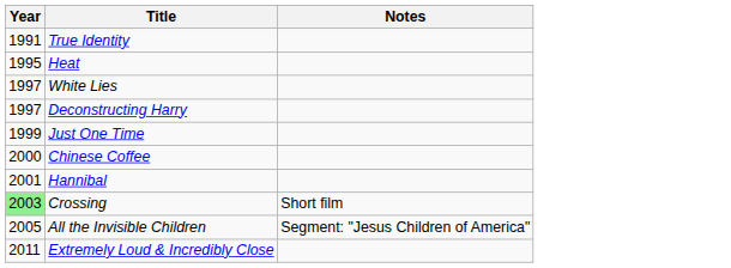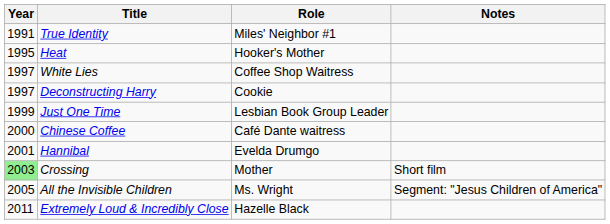 <table class="wikitable sortable">
 <tr>
 <th>Year</th>
 <th>Title</th>
+<th>Role</th>
 <th class="unsortable">Notes</th>
 </tr>
 <tr>
 <td>1991</td>
 <td><em><a href='#'>True Identity</a></em></td>
+<td>Miles' Neighbor #1</td>
 <td></td>
 </tr>
 <tr>
 <td>1995</td>
 <td><em><a href='#'>Heat</a></em></td>
+<td>Hooker's Mother</td>
 <td></td>
 </tr>
 <tr>
 <td>1997</td>
 <td><em>White Lies</em></td>
+<td>Coffee Shop Waitress</td>
 <td></td>
 </tr>
 <tr>
 <td>1997</td>
 <td><em><a href='#'>Deconstructing Harry</a></em></td>
+<td>Cookie</td>
 <td></td>
 </tr>
 <tr>
 <td>1999</td>
 <td><em><a href='#'>Just One Time</a></em></td>
+<td>Lesbian Book Group Leader</td>
 <td></td>
 </tr>
 <tr>
 <td>2000</td>
 <td><em><a href='#'>Chinese Coffee</a></em></td>
+<td>Café Dante waitress</td>
 <td></td>
 </tr>
 <tr>
 <td>2001</td>
 <td><em><a href='#'>Hannibal</a></em></td>
+<td>Evelda Drumgo</td>
 <td></td>
 </tr>
 <tr>
 <td style="background: lightgreen;">2003</td>
 <td><em>Crossing</em></td>
+<td>Mother</td>
 <td>Short film</td>
 </tr>
 <tr>
 <td>2005</td>
 <td><em>All the Invisible Children</em></td>
+<td>Ms. Wright</td>
 <td>Segment: "Jesus Children of America"</td>
 </tr>
 <tr>
 <td>2011</td>
 <td><em><a href='#'>Extremely Loud & Incredibly Close</a></em></td>
+<td>Hazelle Black</td>
 <td></td>
 </tr>
 </table>
